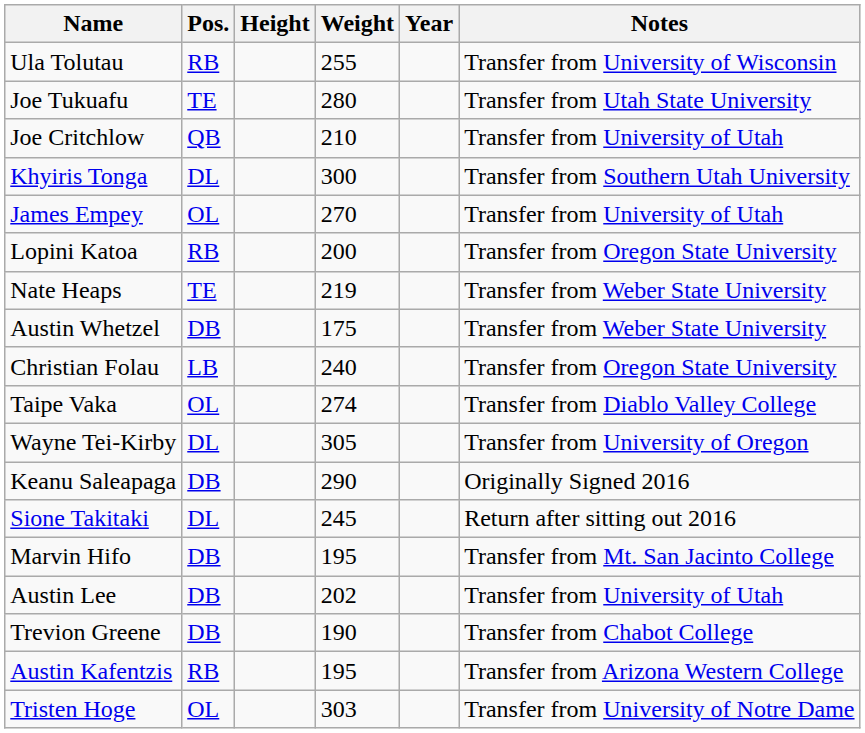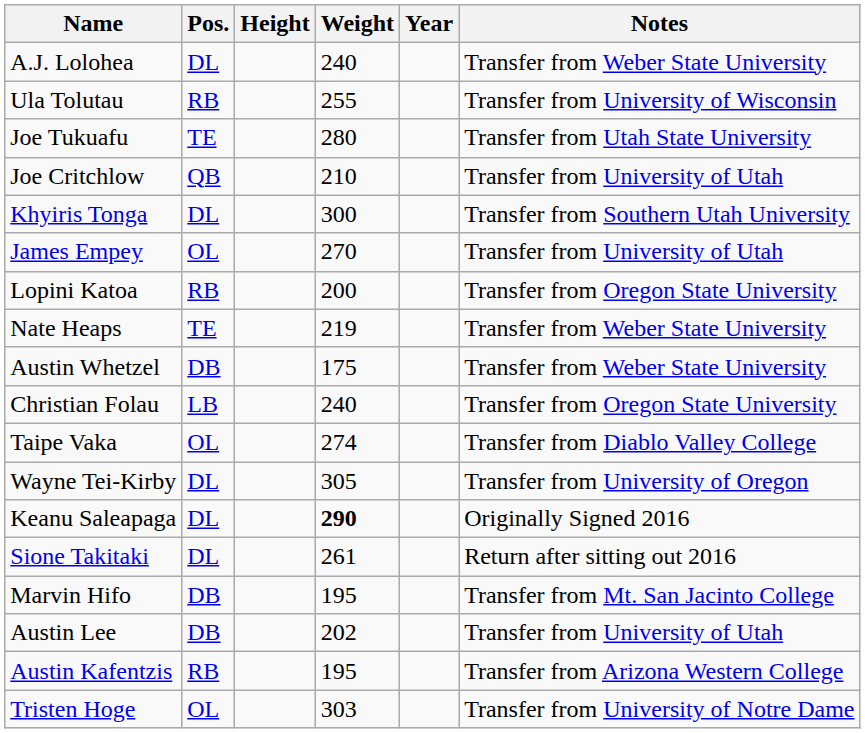 <table class="wikitable sortable" border="3">
 <tr>
 <th>Name</th>
 <th>Pos.</th>
 <th>Height</th>
 <th>Weight</th>
 <th>Year</th>
 <th>Notes</th>
+</tr>
+<tr>
+<td>A.J. Lolohea</td>
+<td><a href='#'>DL</a></td>
+<td></td>
+<td>240</td>
+<td></td>
+<td>Transfer from <a href='#'>Weber State University</a></td>
 </tr>
 <tr>
 <td>Ula Tolutau</td>
 <td><a href='#'>RB</a></td>
 <td></td>
 <td>255</td>
 <td></td>
 <td>Transfer from <a href='#'>University of Wisconsin</a></td>
 </tr>
 <tr>
 <td>Joe Tukuafu</td>
 <td><a href='#'>TE</a></td>
 <td></td>
 <td>280</td>
 <td></td>
 <td>Transfer from <a href='#'>Utah State University</a></td>
 </tr>
 <tr>
 <td>Joe Critchlow</td>
 <td><a href='#'>QB</a></td>
 <td></td>
 <td>210</td>
 <td></td>
 <td>Transfer from <a href='#'>University of Utah</a></td>
 </tr>
 <tr>
 <td><a href='#'>Khyiris Tonga</a></td>
 <td><a href='#'>DL</a></td>
 <td></td>
 <td>300</td>
 <td></td>
 <td>Transfer from <a href='#'>Southern Utah University</a></td>
 </tr>
 <tr>
 <td><a href='#'>James Empey</a></td>
 <td><a href='#'>OL</a></td>
 <td></td>
 <td>270</td>
 <td></td>
 <td>Transfer from <a href='#'>University of Utah</a></td>
 </tr>
 <tr>
 <td>Lopini Katoa</td>
 <td><a href='#'>RB</a></td>
 <td></td>
 <td>200</td>
 <td></td>
 <td>Transfer from <a href='#'>Oregon State University</a></td>
 </tr>
 <tr>
 <td>Nate Heaps</td>
 <td><a href='#'>TE</a></td>
 <td></td>
 <td>219</td>
 <td></td>
 <td>Transfer from <a href='#'>Weber State University</a></td>
 </tr>
 <tr>
 <td>Austin Whetzel</td>
 <td><a href='#'>DB</a></td>
 <td></td>
 <td>175</td>
 <td></td>
 <td>Transfer from <a href='#'>Weber State University</a></td>
 </tr>
 <tr>
 <td>Christian Folau</td>
 <td><a href='#'>LB</a></td>
 <td></td>
 <td>240</td>
 <td></td>
 <td>Transfer from <a href='#'>Oregon State University</a></td>
 </tr>
 <tr>
 <td>Taipe Vaka</td>
 <td><a href='#'>OL</a></td>
 <td></td>
 <td>274</td>
 <td></td>
 <td>Transfer from <a href='#'>Diablo Valley College</a></td>
 </tr>
 <tr>
 <td>Wayne Tei-Kirby</td>
 <td><a href='#'>DL</a></td>
 <td></td>
 <td>305</td>
 <td></td>
 <td>Transfer from <a href='#'>University of Oregon</a></td>
 </tr>
 <tr>
 <td>Keanu Saleapaga</td>
-<td><a href='#'>DB</a></td>
+<td><a href='#'>DL</a></td>
 <td></td>
-<td>290</td>
+<td><strong>290</strong></td>
 <td></td>
 <td>Originally Signed 2016 </td>
 </tr>
 <tr>
 <td><a href='#'>Sione Takitaki</a></td>
 <td><a href='#'>DL</a></td>
 <td></td>
-<td>245</td>
+<td>261</td>
 <td></td>
 <td>Return after sitting out 2016</td>
 </tr>
 <tr>
 <td>Marvin Hifo</td>
 <td><a href='#'>DB</a></td>
 <td></td>
 <td>195</td>
 <td></td>
 <td>Transfer from <a href='#'>Mt. San Jacinto College</a></td>
 </tr>
 <tr>
 <td>Austin Lee</td>
 <td><a href='#'>DB</a></td>
 <td></td>
 <td>202</td>
 <td></td>
 <td>Transfer from <a href='#'>University of Utah</a></td>
 </tr>
 <tr>
-<td>Trevion Greene</td>
-<td><a href='#'>DB</a></td>
-<td></td>
-<td>190</td>
-<td></td>
-<td>Transfer from <a href='#'>Chabot College</a></td>
-</tr>
-<tr>
 <td><a href='#'>Austin Kafentzis</a></td>
 <td><a href='#'>RB</a></td>
 <td></td>
 <td>195</td>
 <td></td>
 <td>Transfer from <a href='#'>Arizona Western College</a></td>
 </tr>
 <tr>
 <td><a href='#'>Tristen Hoge</a></td>
 <td><a href='#'>OL</a></td>
 <td></td>
 <td>303</td>
 <td></td>
 <td>Transfer from <a href='#'>University of Notre Dame</a></td>
 </tr>
 </table>
